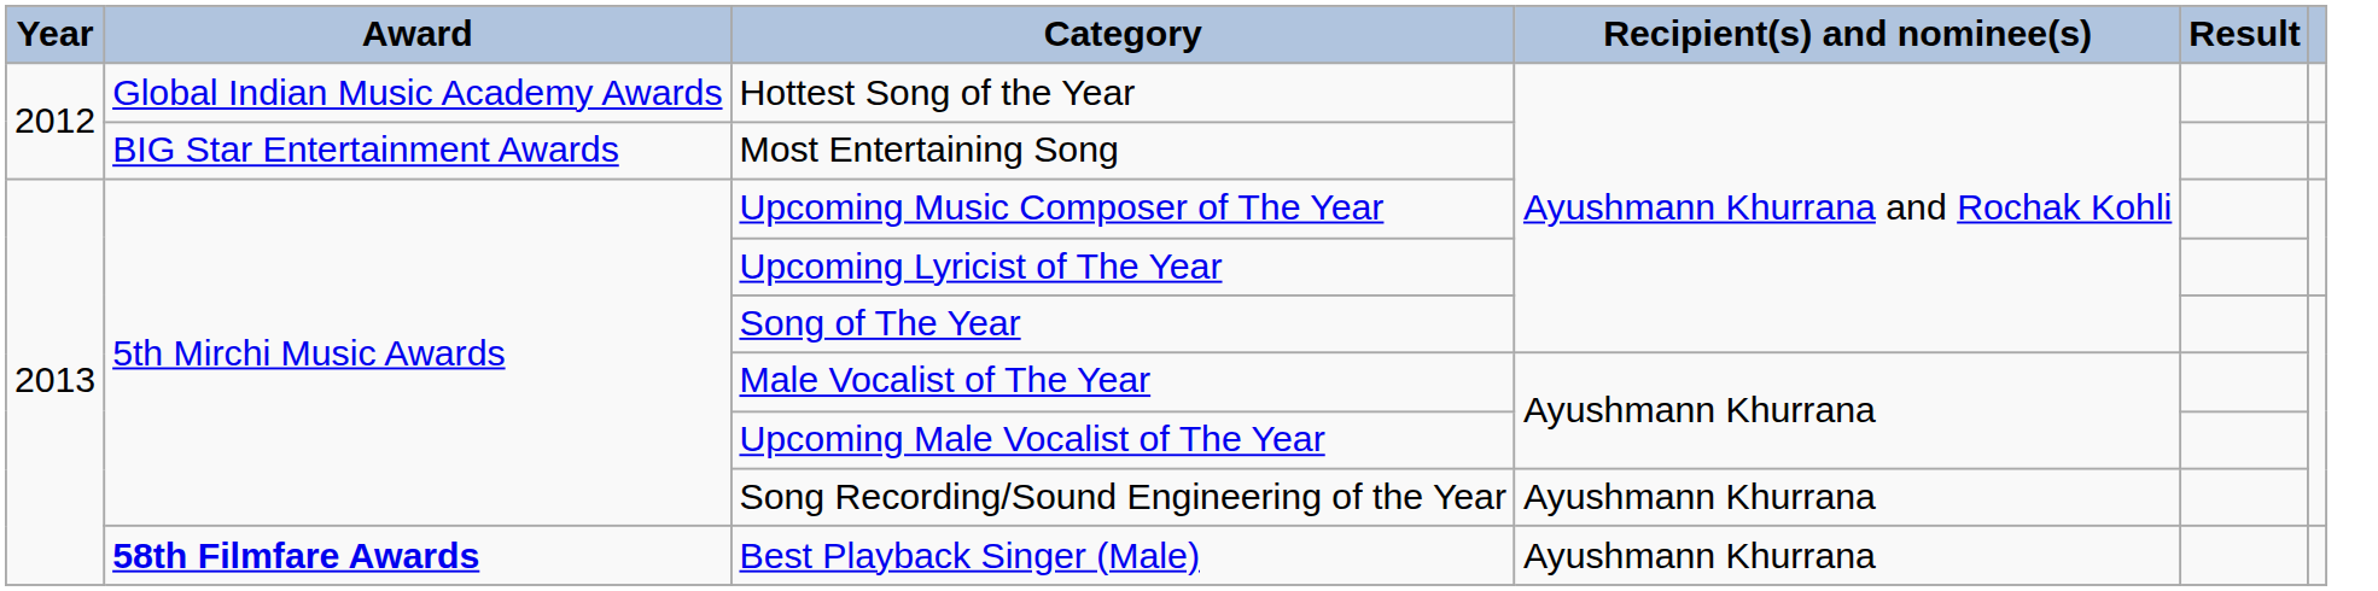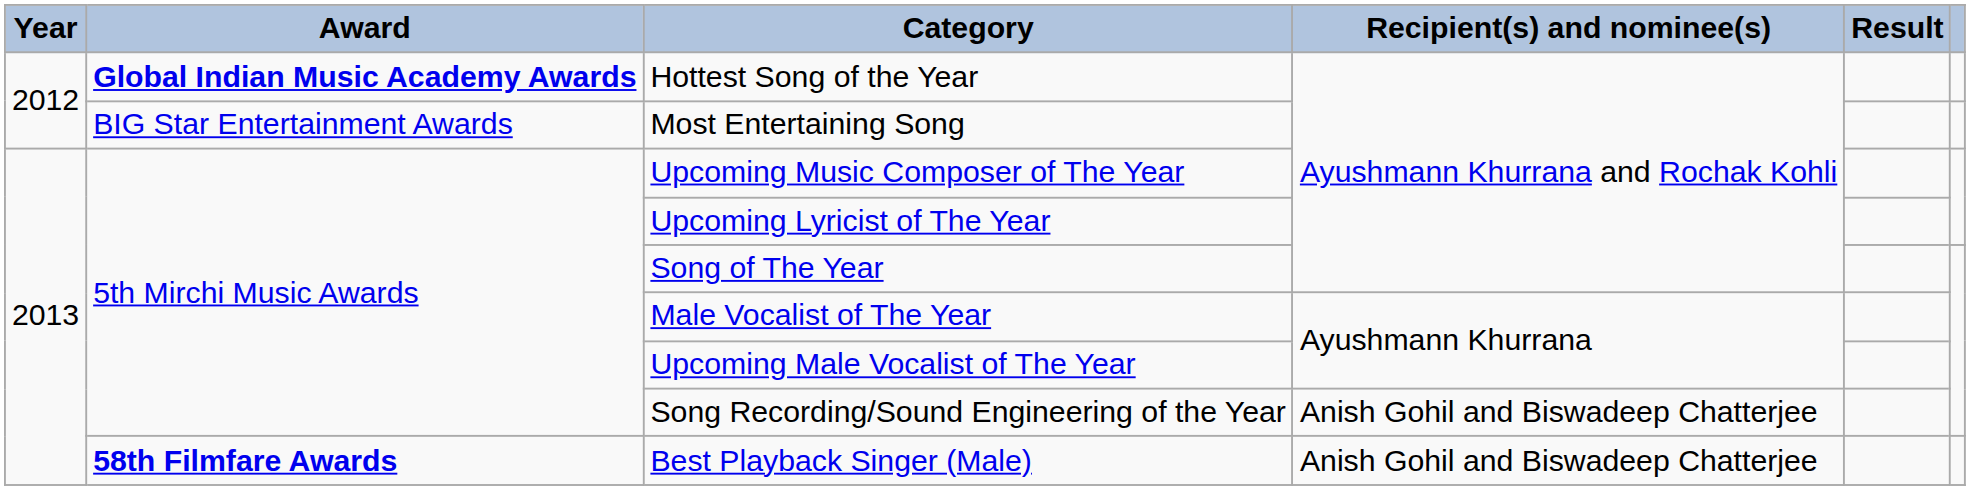 <table class="wikitable">
 <tr>
 <th style="background:#B0C4DE;">Year</th>
 <th style="background:#B0C4DE;">Award</th>
 <th style="background:#B0C4DE;">Category</th>
 <th style="background:#B0C4DE;">Recipient(s) and nominee(s)</th>
 <th style="background:#B0C4DE;">Result</th>
 <th style="background:#B0C4DE;"></th>
 </tr>
 <tr>
 <td rowspan=2>2012</td>
-<td><a href='#'>Global Indian Music Academy Awards</a></td>
+<td><strong><a href='#'>Global Indian Music Academy Awards</a></strong></td>
 <td>Hottest Song of the Year</td>
 <td rowspan=5><a href='#'>Ayushmann Khurrana</a> and <a href='#'>Rochak Kohli</a></td>
 <td></td>
 <td style="text-align:center"></td>
 </tr>
 <tr>
 <td><a href='#'>BIG Star Entertainment Awards</a></td>
 <td>Most Entertaining Song</td>
 <td></td>
 <td style="text-align:center"></td>
 </tr>
 <tr>
 <td rowspan=7>2013</td>
 <td rowspan=6><a href='#'>5th Mirchi Music Awards</a></td>
 <td><a href='#'>Upcoming Music Composer of The Year</a></td>
 <td></td>
 <td rowspan=2 style="text-align:center"></td>
 </tr>
 <tr>
 <td><a href='#'>Upcoming Lyricist of The Year</a></td>
 <td></td>
 </tr>
 <tr>
 <td><a href='#'>Song of The Year</a></td>
 <td></td>
 <td rowspan=4 style="text-align:center"></td>
 </tr>
 <tr>
 <td><a href='#'>Male Vocalist of The Year</a></td>
 <td rowspan=2>Ayushmann Khurrana</td>
 <td></td>
 </tr>
 <tr>
 <td><a href='#'>Upcoming Male Vocalist of The Year</a></td>
 <td></td>
 </tr>
 <tr>
 <td>Song Recording/Sound Engineering of the Year</td>
-<td>Ayushmann Khurrana</td>
+<td>Anish Gohil and Biswadeep Chatterjee</td>
 <td></td>
 </tr>
 <tr>
 <td><strong><a href='#'>58th Filmfare Awards</a></strong></td>
 <td><a href='#'>Best Playback Singer (Male)</a></td>
-<td>Ayushmann Khurrana</td>
+<td>Anish Gohil and Biswadeep Chatterjee</td>
 <td></td>
 <td style="text-align:center"></td>
 </tr>
 </table>
